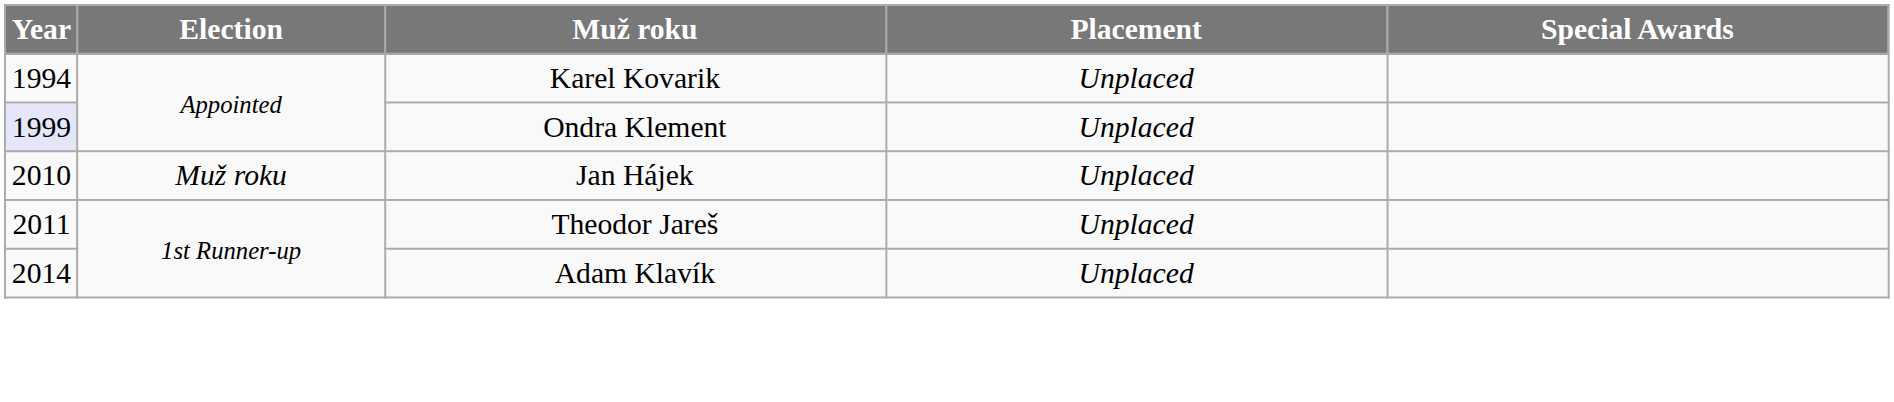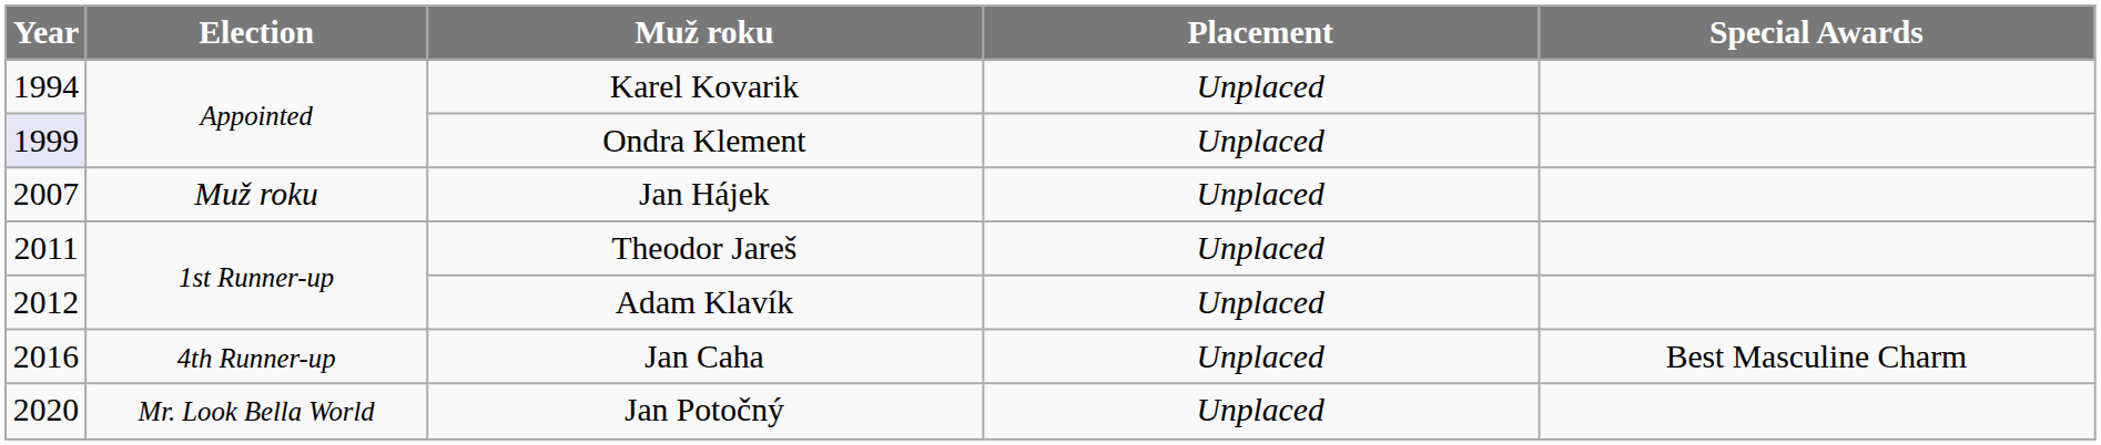 <table class="wikitable sortable" style="font-size: 95%; text-align:center">
 <tr>
 <th width="30" style="background-color:#787878;color:#FFFFFF;">Year</th>
 <th width="150" style="background-color:#787878;color:#FFFFFF;">Election</th>
 <th width="250" style="background-color:#787878;color:#FFFFFF;">Muž roku</th>
 <th width="250" style="background-color:#787878;color:#FFFFFF;">Placement</th>
 <th width="250" style="background-color:#787878;color:#FFFFFF;">Special Awards</th>
 </tr>
 <tr>
 <td>1994</td>
 <td rowspan=2><small><em>Appointed</em></small></td>
 <td>Karel Kovarik</td>
 <td><em>Unplaced</em></td>
 <td></td>
 </tr>
 <tr>
 <td style="background: lavender;">1999</td>
 <td>Ondra Klement</td>
 <td><em>Unplaced</em></td>
 <td></td>
 </tr>
 <tr>
-<td>2010</td>
+<td>2007</td>
 <td><em>Muž roku</em></td>
 <td>Jan Hájek</td>
 <td><em>Unplaced</em></td>
 <td></td>
 </tr>
 <tr>
 <td>2011</td>
 <td rowspan=2><small><em>1st Runner-up</em></small></td>
 <td>Theodor Jareš</td>
 <td><em>Unplaced</em></td>
 <td></td>
 </tr>
 <tr>
-<td>2014</td>
+<td>2012</td>
 <td>Adam Klavík</td>
 <td><em>Unplaced</em></td>
 <td></td>
 </tr>
+<tr>
+<td>2016</td>
+<td><small><em>4th Runner-up</em></small></td>
+<td>Jan Caha</td>
+<td><em>Unplaced</em></td>
+<td>Best Masculine Charm</td>
+</tr>
+<tr>
+<td>2020</td>
+<td><small><em>Mr. Look Bella World</em></small></td>
+<td>Jan Potočný</td>
+<td><em>Unplaced</em></td>
+<td></td>
+</tr>
 </table>
